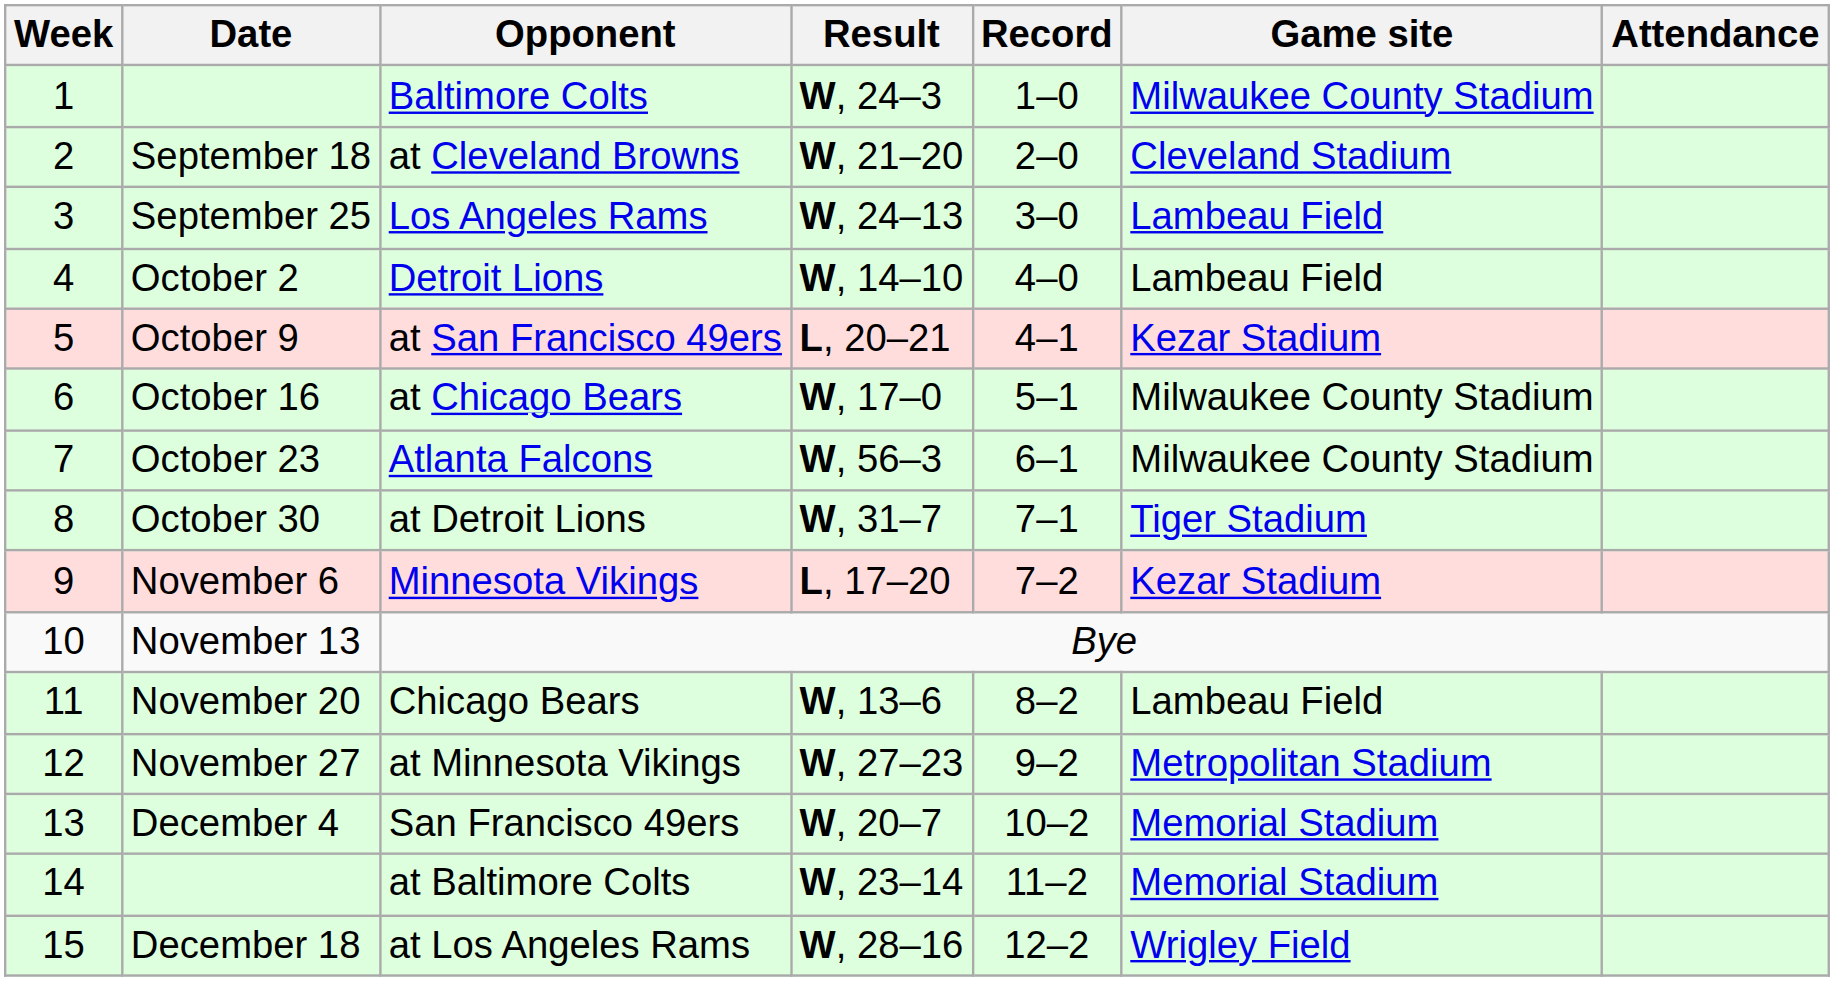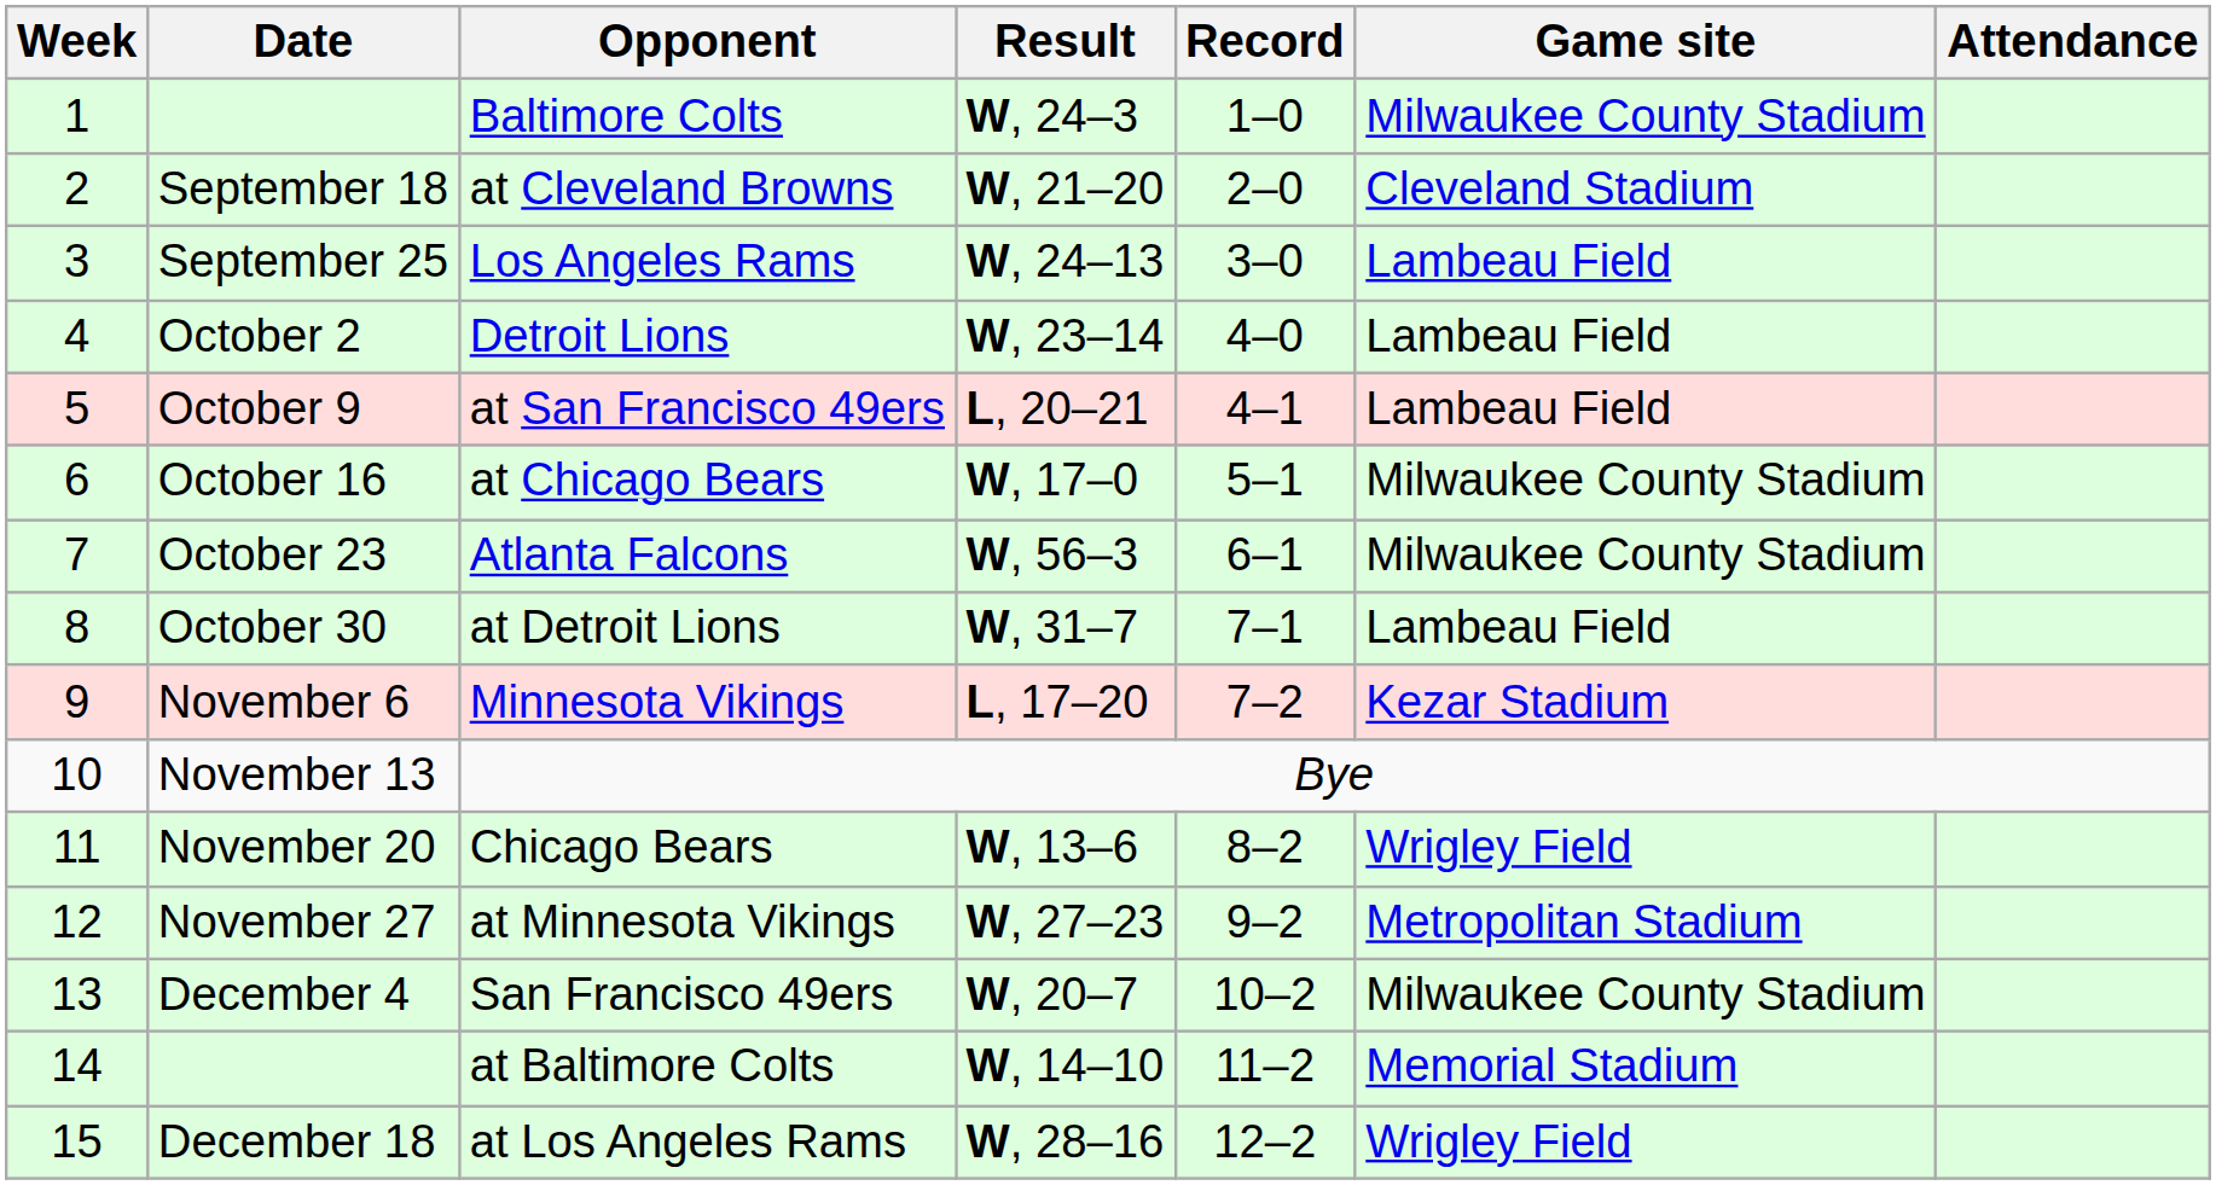 <table class="wikitable">
 <tr>
 <th>Week</th>
 <th>Date</th>
 <th>Opponent</th>
 <th>Result</th>
 <th>Record</th>
 <th>Game site</th>
 <th>Attendance</th>
 </tr>
 <tr style="background:#dfd;">
 <td align=center>1</td>
 <td></td>
 <td><a href='#'>Baltimore Colts</a></td>
 <td><strong>W</strong>, 24–3</td>
 <td align=center>1–0</td>
 <td><a href='#'>Milwaukee County Stadium</a></td>
 <td></td>
 </tr>
 <tr style="background:#dfd;">
 <td align=center>2</td>
 <td>September 18</td>
 <td>at <a href='#'>Cleveland Browns</a></td>
 <td><strong>W</strong>, 21–20</td>
 <td align=center>2–0</td>
 <td><a href='#'>Cleveland Stadium</a></td>
 <td></td>
 </tr>
 <tr style="background:#dfd;">
 <td align=center>3</td>
 <td>September 25</td>
 <td><a href='#'>Los Angeles Rams</a></td>
 <td><strong>W</strong>, 24–13</td>
 <td align=center>3–0</td>
 <td><a href='#'>Lambeau Field</a></td>
 <td></td>
 </tr>
 <tr style="background:#dfd;">
 <td align=center>4</td>
 <td>October 2</td>
 <td><a href='#'>Detroit Lions</a></td>
-<td><strong>W</strong>, 14–10</td>
+<td><strong>W</strong>, 23–14</td>
 <td align=center>4–0</td>
 <td>Lambeau Field</td>
 <td></td>
 </tr>
 <tr style="background:#fdd;">
 <td align=center>5</td>
 <td>October 9</td>
 <td>at <a href='#'>San Francisco 49ers</a></td>
 <td><strong>L</strong>, 20–21</td>
 <td align=center>4–1</td>
-<td><a href='#'>Kezar Stadium</a></td>
+<td>Lambeau Field</td>
 <td></td>
 </tr>
 <tr style="background:#dfd;">
 <td align=center>6</td>
 <td>October 16</td>
 <td>at <a href='#'>Chicago Bears</a></td>
 <td><strong>W</strong>, 17–0</td>
 <td align=center>5–1</td>
 <td>Milwaukee County Stadium</td>
 <td></td>
 </tr>
 <tr style="background:#dfd;">
 <td align=center>7</td>
 <td>October 23</td>
 <td><a href='#'>Atlanta Falcons</a></td>
 <td><strong>W</strong>, 56–3</td>
 <td align=center>6–1</td>
 <td>Milwaukee County Stadium</td>
 <td></td>
 </tr>
 <tr style="background:#dfd;">
 <td align=center>8</td>
 <td>October 30</td>
 <td>at Detroit Lions</td>
 <td><strong>W</strong>, 31–7</td>
 <td align=center>7–1</td>
-<td><a href='#'>Tiger Stadium</a></td>
+<td>Lambeau Field</td>
 <td></td>
 </tr>
 <tr style="background:#fdd;">
 <td align=center>9</td>
 <td>November 6</td>
 <td><a href='#'>Minnesota Vikings</a></td>
 <td><strong>L</strong>, 17–20</td>
 <td align=center>7–2</td>
 <td><a href='#'>Kezar Stadium</a></td>
 <td></td>
 </tr>
 <tr>
 <td align=center>10</td>
 <td>November 13</td>
 <td colspan="5" style="text-align:center;"><em>Bye</em></td>
 </tr>
 <tr style="background:#dfd;">
 <td align=center>11</td>
 <td>November 20</td>
 <td>Chicago Bears</td>
 <td><strong>W</strong>, 13–6</td>
 <td align=center>8–2</td>
-<td>Lambeau Field</td>
+<td><a href='#'>Wrigley Field</a></td>
 <td></td>
 </tr>
 <tr style="background:#dfd;">
 <td align=center>12</td>
 <td>November 27</td>
 <td>at Minnesota Vikings</td>
 <td><strong>W</strong>, 27–23</td>
 <td align=center>9–2</td>
 <td><a href='#'>Metropolitan Stadium</a></td>
 <td></td>
 </tr>
 <tr style="background:#dfd;">
 <td align=center>13</td>
 <td>December 4</td>
 <td>San Francisco 49ers</td>
 <td><strong>W</strong>, 20–7</td>
 <td align=center>10–2</td>
-<td><a href='#'>Memorial Stadium</a></td>
+<td>Milwaukee County Stadium</td>
 <td></td>
 </tr>
 <tr style="background:#dfd;">
 <td align=center>14</td>
 <td></td>
 <td>at Baltimore Colts</td>
-<td><strong>W</strong>, 23–14</td>
+<td><strong>W</strong>, 14–10</td>
 <td align=center>11–2</td>
 <td><a href='#'>Memorial Stadium</a></td>
 <td></td>
 </tr>
 <tr style="background:#dfd;">
 <td align=center>15</td>
 <td>December 18</td>
 <td>at Los Angeles Rams</td>
 <td><strong>W</strong>, 28–16</td>
 <td align=center>12–2</td>
 <td><a href='#'>Wrigley Field</a></td>
 <td></td>
 </tr>
 </table>
